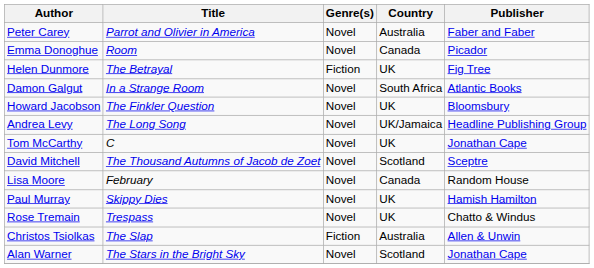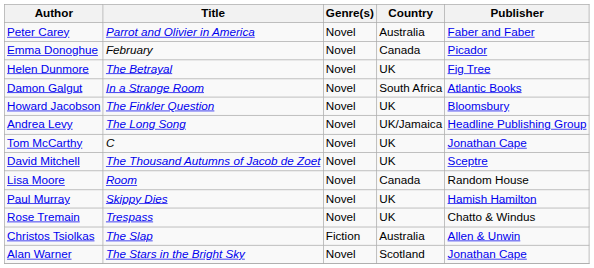 <table class="wikitable">
 <tr>
 <th>Author</th>
 <th>Title</th>
 <th>Genre(s)</th>
 <th>Country</th>
 <th>Publisher</th>
 </tr>
 <tr>
 <td><a href='#'>Peter Carey</a></td>
 <td><em><a href='#'>Parrot and Olivier in America</a></em></td>
 <td>Novel</td>
 <td>Australia</td>
 <td><a href='#'>Faber and Faber</a></td>
 </tr>
 <tr>
 <td><a href='#'>Emma Donoghue</a></td>
-<td><em><a href='#'>Room</a></em></td>
+<td><em>February</em></td>
 <td>Novel</td>
 <td>Canada</td>
 <td><a href='#'>Picador</a></td>
 </tr>
 <tr>
 <td><a href='#'>Helen Dunmore</a></td>
 <td><em><a href='#'>The Betrayal</a></em></td>
-<td>Fiction</td>
+<td>Novel</td>
 <td>UK</td>
 <td><a href='#'>Fig Tree</a></td>
 </tr>
 <tr>
 <td><a href='#'>Damon Galgut</a></td>
 <td><em><a href='#'>In a Strange Room</a></em></td>
 <td>Novel</td>
 <td>South Africa</td>
 <td><a href='#'>Atlantic Books</a></td>
 </tr>
 <tr>
 <td><a href='#'>Howard Jacobson</a></td>
 <td><em><a href='#'>The Finkler Question</a></em></td>
 <td>Novel</td>
 <td>UK</td>
 <td><a href='#'>Bloomsbury</a></td>
 </tr>
 <tr>
 <td><a href='#'>Andrea Levy</a></td>
 <td><em><a href='#'>The Long Song</a></em></td>
 <td>Novel</td>
 <td>UK/Jamaica</td>
 <td><a href='#'>Headline Publishing Group</a></td>
 </tr>
 <tr>
 <td><a href='#'>Tom McCarthy</a></td>
 <td><em>C</em></td>
 <td>Novel</td>
 <td>UK</td>
 <td><a href='#'>Jonathan Cape</a></td>
 </tr>
 <tr>
 <td><a href='#'>David Mitchell</a></td>
 <td><em><a href='#'>The Thousand Autumns of Jacob de Zoet</a></em></td>
 <td>Novel</td>
-<td>Scotland</td>
+<td>UK</td>
 <td><a href='#'>Sceptre</a></td>
 </tr>
 <tr>
 <td><a href='#'>Lisa Moore</a></td>
-<td><em>February</em></td>
+<td><em><a href='#'>Room</a></em></td>
 <td>Novel</td>
 <td>Canada</td>
 <td>Random House</td>
 </tr>
 <tr>
 <td><a href='#'>Paul Murray</a></td>
 <td><em><a href='#'>Skippy Dies</a></em></td>
 <td>Novel</td>
 <td>UK</td>
 <td><a href='#'>Hamish Hamilton</a></td>
 </tr>
 <tr>
 <td><a href='#'>Rose Tremain</a></td>
 <td><em><a href='#'>Trespass</a></em></td>
 <td>Novel</td>
 <td>UK</td>
 <td>Chatto & Windus</td>
 </tr>
 <tr>
 <td><a href='#'>Christos Tsiolkas</a></td>
 <td><em><a href='#'>The Slap</a></em></td>
 <td>Fiction</td>
 <td>Australia</td>
 <td><a href='#'>Allen & Unwin</a></td>
 </tr>
 <tr>
 <td><a href='#'>Alan Warner</a></td>
 <td><em><a href='#'>The Stars in the Bright Sky</a></em></td>
 <td>Novel</td>
 <td>Scotland</td>
 <td><a href='#'>Jonathan Cape</a></td>
 </tr>
 <tr>
 </tr>
 </table>
